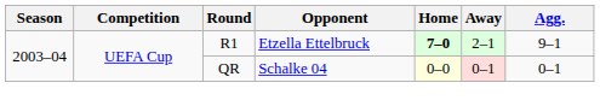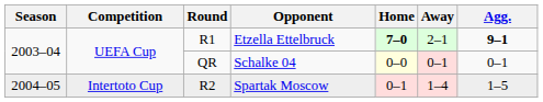 <table class="wikitable" style="font-size:95%; text-align: center;">
 <tr>
 <th width="60">Season</th>
 <th width="120">Competition</th>
 <th width="30">Round</th>
 <th width="150">Opponent</th>
 <th width="30">Home</th>
 <th width="30">Away</th>
 <th width="80"><a href='#'>Agg.</a></th>
 </tr>
 <tr>
 <td rowspan=2>2003–04</td>
 <td rowspan=2><a href='#'>UEFA Cup</a></td>
 <td>R1</td>
 <td align="left"> <a href='#'>Etzella Ettelbruck</a></td>
 <td bgcolor="#ddffdd"><strong>7–0</strong></td>
 <td bgcolor="#ddffdd">2–1</td>
-<td>9–1</td>
+<td><strong>9–1</strong></td>
 </tr>
 <tr>
 <td>QR</td>
 <td align="left"> <a href='#'>Schalke 04</a></td>
 <td bgcolor="#ffffdd">0–0</td>
 <td bgcolor="#ffdddd">0–1</td>
 <td>0–1</td>
 </tr>
+<tr bgcolor=#EEEEEE>
+<td rowspan=1>2004–05</td>
+<td rowspan=1><a href='#'>Intertoto Cup</a></td>
+<td>R2</td>
+<td align="left"> <a href='#'>Spartak Moscow</a></td>
+<td bgcolor="#ffdddd">0–1</td>
+<td bgcolor="#ffdddd">1–4</td>
+<td>1–5</td>
+</tr>
 </table>
